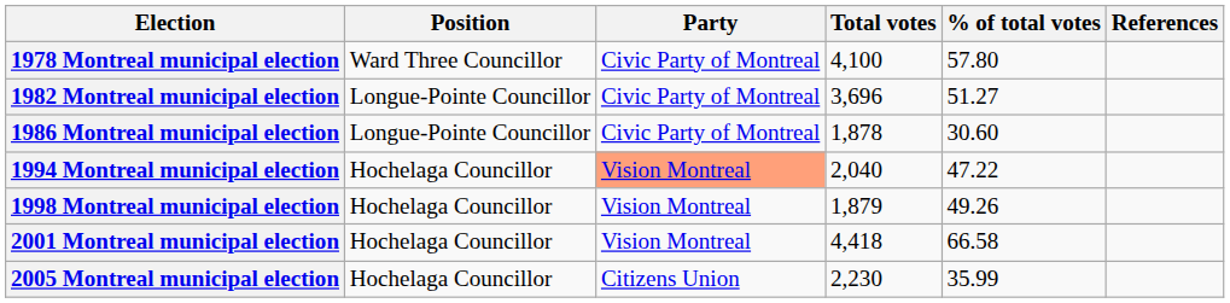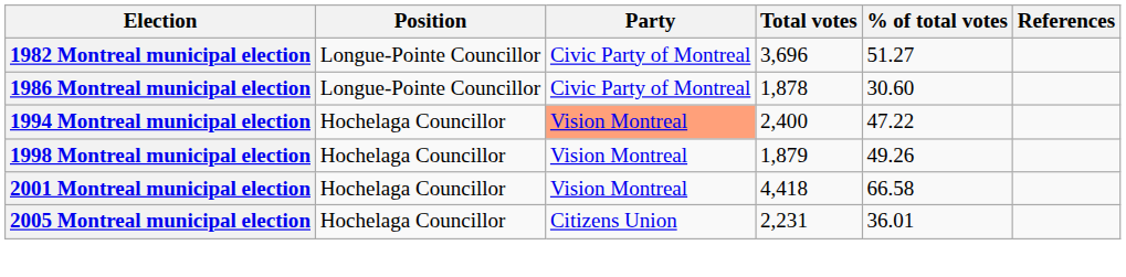 <table class="wikitable">
 <tr>
 <th scope="col">Election</th>
 <th scope="col">Position</th>
 <th scope="col">Party</th>
 <th scope="col">Total votes</th>
 <th scope="col">% of total votes</th>
 <th scope="col">References</th>
-</tr>
-<tr>
-<th scope="row"><a href='#'>1978 Montreal municipal election</a></th>
-<td>Ward Three Councillor</td>
-<td><a href='#'>Civic Party of Montreal</a></td>
-<td>4,100</td>
-<td>57.80</td>
-<td></td>
 </tr>
 <tr>
 <th scope="row"><a href='#'>1982 Montreal municipal election</a></th>
 <td>Longue-Pointe Councillor</td>
 <td><a href='#'>Civic Party of Montreal</a></td>
 <td>3,696</td>
 <td>51.27</td>
 <td></td>
 </tr>
 <tr>
 <th scope="row"><a href='#'>1986 Montreal municipal election</a></th>
 <td>Longue-Pointe Councillor</td>
 <td><a href='#'>Civic Party of Montreal</a></td>
 <td>1,878</td>
 <td>30.60</td>
 <td></td>
 </tr>
 <tr>
 <th scope="row"><a href='#'>1994 Montreal municipal election</a></th>
 <td>Hochelaga Councillor</td>
 <td style="background: lightsalmon;"><a href='#'>Vision Montreal</a></td>
-<td>2,040</td>
+<td>2,400</td>
 <td>47.22</td>
 <td></td>
 </tr>
 <tr>
 <th scope="row"><a href='#'>1998 Montreal municipal election</a></th>
 <td>Hochelaga Councillor</td>
 <td><a href='#'>Vision Montreal</a></td>
 <td>1,879</td>
 <td>49.26</td>
 <td></td>
 </tr>
 <tr>
 <th scope="row"><a href='#'>2001 Montreal municipal election</a></th>
 <td>Hochelaga Councillor</td>
 <td><a href='#'>Vision Montreal</a></td>
 <td>4,418</td>
 <td>66.58</td>
 <td></td>
 </tr>
 <tr>
 <th scope="row"><a href='#'>2005 Montreal municipal election</a></th>
 <td>Hochelaga Councillor</td>
 <td><a href='#'>Citizens Union</a></td>
-<td>2,230</td>
-<td>35.99</td>
+<td>2,231</td>
+<td>36.01</td>
 <td></td>
 </tr>
 </table>
